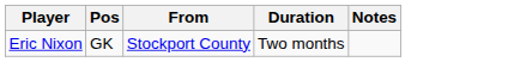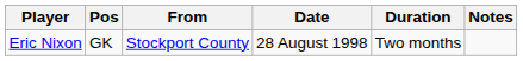 <table class="wikitable">
 <tr>
 <th>Player</th>
 <th>Pos</th>
 <th>From</th>
+<th>Date</th>
 <th>Duration</th>
 <th>Notes</th>
 </tr>
 <tr>
 <td><a href='#'>Eric Nixon</a></td>
 <td>GK</td>
 <td><a href='#'>Stockport County</a></td>
+<td>28 August 1998</td>
 <td>Two months</td>
 <td></td>
 </tr>
 </table>
